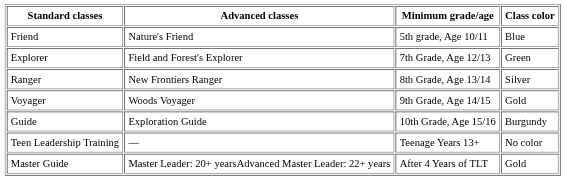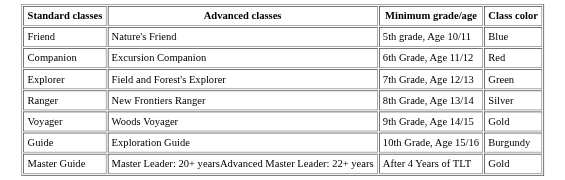 <table border=1 cellspacing=2 cellpadding=5 align="center">
 <tr>
 <th>Standard classes</th>
 <th>Advanced classes</th>
 <th>Minimum grade/age</th>
 <th>Class color</th>
 </tr>
 <tr>
 <td>Friend</td>
 <td>Nature's Friend</td>
 <td>5th grade, Age 10/11</td>
 <td>Blue</td>
+</tr>
+<tr>
+<td>Companion</td>
+<td>Excursion Companion</td>
+<td>6th Grade, Age 11/12</td>
+<td>Red</td>
 </tr>
 <tr>
 <td>Explorer</td>
 <td>Field and Forest's Explorer</td>
 <td>7th Grade, Age 12/13</td>
 <td>Green</td>
 </tr>
 <tr>
 <td>Ranger</td>
 <td>New Frontiers Ranger</td>
 <td>8th Grade, Age 13/14</td>
 <td>Silver</td>
 </tr>
 <tr>
 <td>Voyager</td>
 <td>Woods Voyager</td>
 <td>9th Grade, Age 14/15</td>
 <td>Gold</td>
 </tr>
 <tr>
 <td>Guide</td>
 <td>Exploration Guide</td>
 <td>10th Grade, Age 15/16</td>
 <td>Burgundy</td>
 </tr>
 <tr>
-<td>Teen Leadership Training</td>
-<td>—</td>
-<td>Teenage Years 13+</td>
-<td>No color</td>
-</tr>
-<tr>
 <td>Master Guide</td>
 <td>Master Leader: 20+ yearsAdvanced Master Leader: 22+ years</td>
 <td>After 4 Years of TLT</td>
 <td>Gold</td>
 </tr>
 </table>
